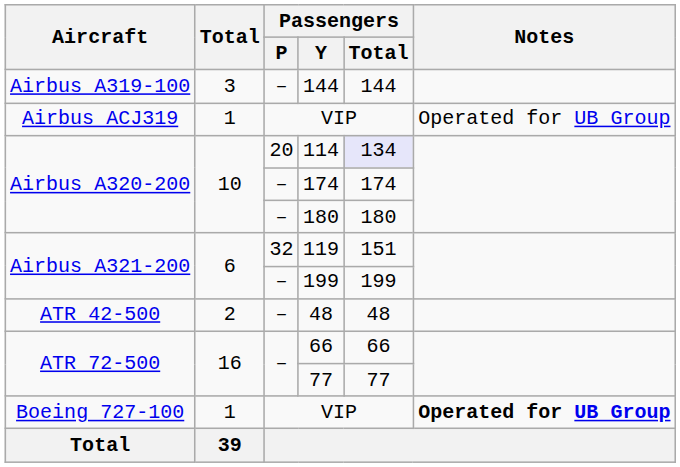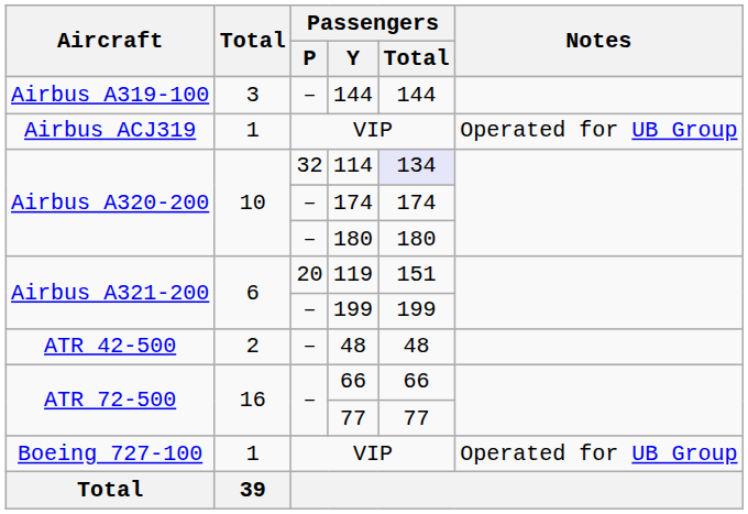 <table class="wikitable" style="border-collapse:collapse;text-align:center;margin-left: auto; margin-right: auto">
 <tr>
 <th rowspan=2>Aircraft</th>
 <th rowspan=2>Total</th>
 <th colspan=3>Passengers</th>
 <th rowspan=2>Notes</th>
 </tr>
 <tr>
 <th><abbr>P</abbr></th>
 <th><abbr>Y</abbr></th>
 <th>Total</th>
 </tr>
 <tr>
 <td><a href='#'>Airbus A319-100</a></td>
 <td>3</td>
 <td>–</td>
 <td>144</td>
 <td>144</td>
 <td></td>
 </tr>
 <tr>
 <td><a href='#'>Airbus ACJ319</a></td>
 <td>1</td>
 <td colspan=3><abbr>VIP</abbr></td>
 <td>Operated for <a href='#'>UB Group</a></td>
 </tr>
 <tr>
 <td rowspan=3><a href='#'>Airbus A320-200</a></td>
 <td rowspan=3>10</td>
-<td>20</td>
+<td>32</td>
 <td>114</td>
 <td style="background: lavender;">134</td>
 <td rowspan=3></td>
 </tr>
 <tr>
 <td>–</td>
 <td>174</td>
 <td>174</td>
 </tr>
 <tr>
 <td>–</td>
 <td>180</td>
 <td>180</td>
 </tr>
 <tr>
 <td rowspan=2><a href='#'>Airbus A321-200</a></td>
 <td rowspan=2>6</td>
-<td>32</td>
+<td>20</td>
 <td>119</td>
 <td>151</td>
 <td rowspan="2"></td>
 </tr>
 <tr>
 <td>–</td>
 <td>199</td>
 <td>199</td>
 </tr>
 <tr>
 <td><a href='#'>ATR 42-500</a></td>
 <td>2</td>
 <td>–</td>
 <td>48</td>
 <td>48</td>
 <td></td>
 </tr>
 <tr>
 <td rowspan=2><a href='#'>ATR 72-500</a></td>
 <td rowspan=2>16</td>
 <td rowspan=2>–</td>
 <td>66</td>
 <td>66</td>
 <td rowspan=2></td>
 </tr>
 <tr>
 <td>77</td>
 <td>77</td>
 </tr>
 <tr>
 <td><a href='#'>Boeing 727-100</a></td>
 <td>1</td>
 <td colspan=3><abbr>VIP</abbr></td>
-<td><strong>Operated for <a href='#'>UB Group</a></strong></td>
+<td>Operated for <a href='#'>UB Group</a></td>
 </tr>
 <tr>
 <th>Total</th>
 <th>39</th>
 <th colspan="4"></th>
 </tr>
 </table>
